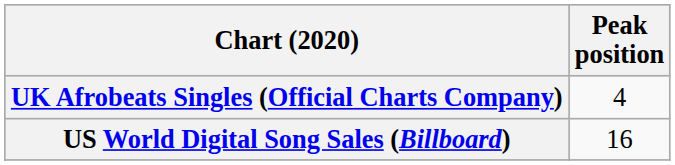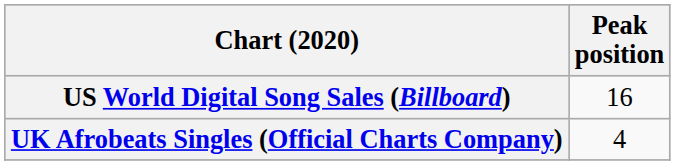 <table class="wikitable sortable plainrowheaders" style="text-align:center">
 <tr>
 <th scope="col">Chart (2020)</th>
 <th scope="col">Peak<br> position</th>
 </tr>
 <tr>
+<th scope="row">US <a href='#'>World Digital Song Sales</a> (<em><a href='#'>Billboard</a></em>)</th>
+<td>16</td>
+</tr>
+<tr>
 <th scope="row"><a href='#'>UK Afrobeats Singles</a> (<a href='#'>Official Charts Company</a>)</th>
 <td>4</td>
 </tr>
-<tr>
-<th scope="row">US <a href='#'>World Digital Song Sales</a> (<em><a href='#'>Billboard</a></em>)</th>
-<td>16</td>
-</tr>
 </table>
